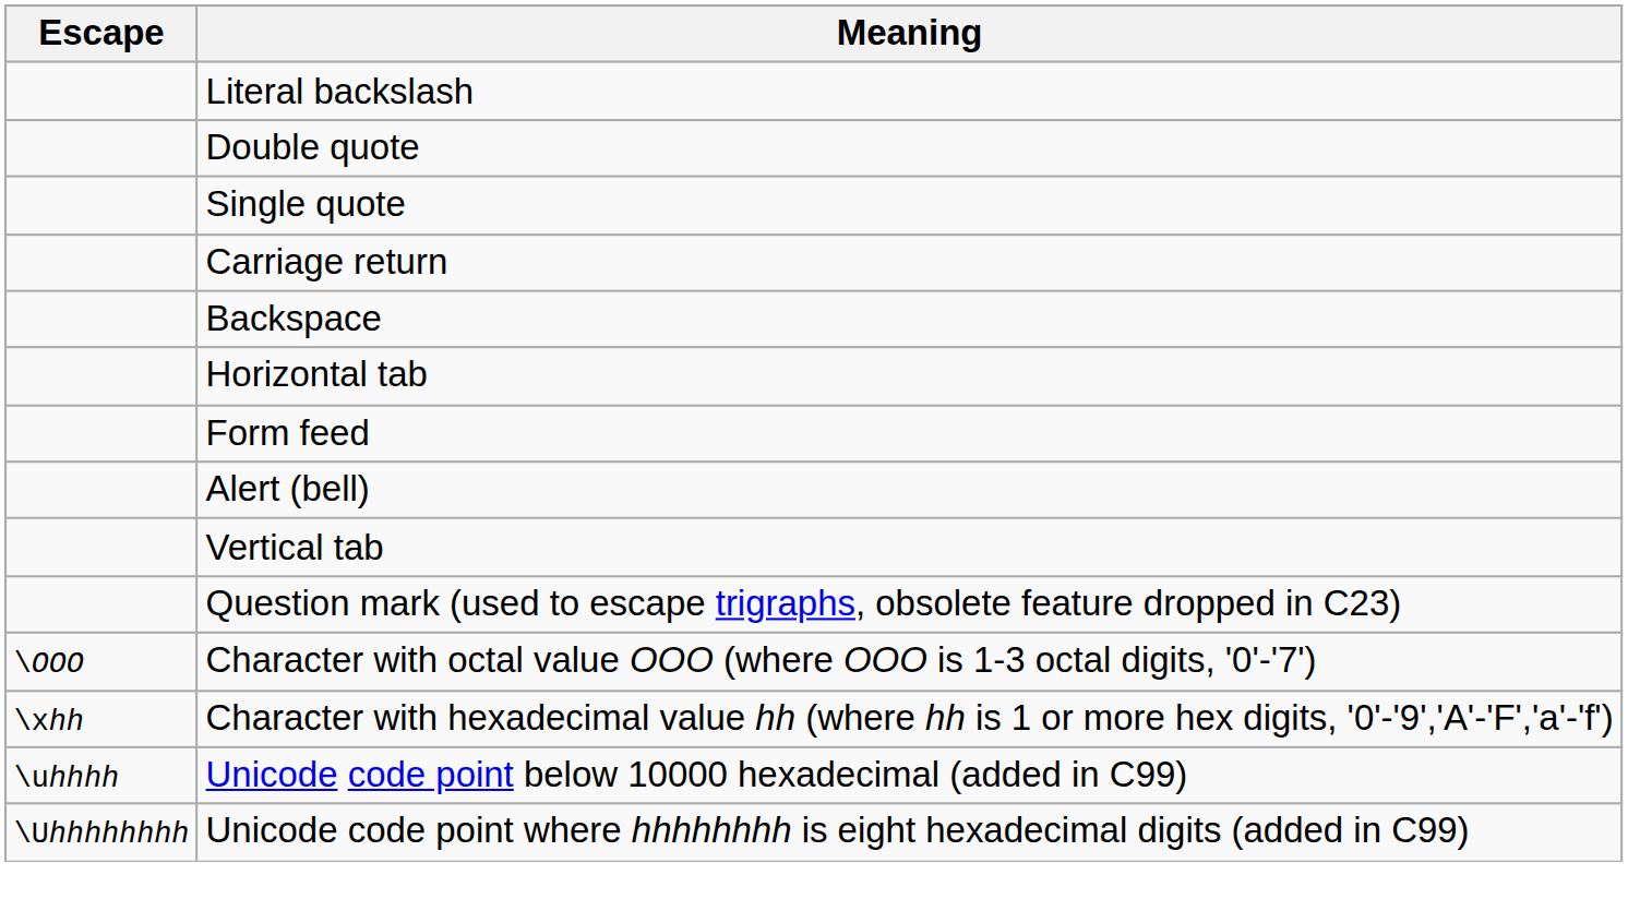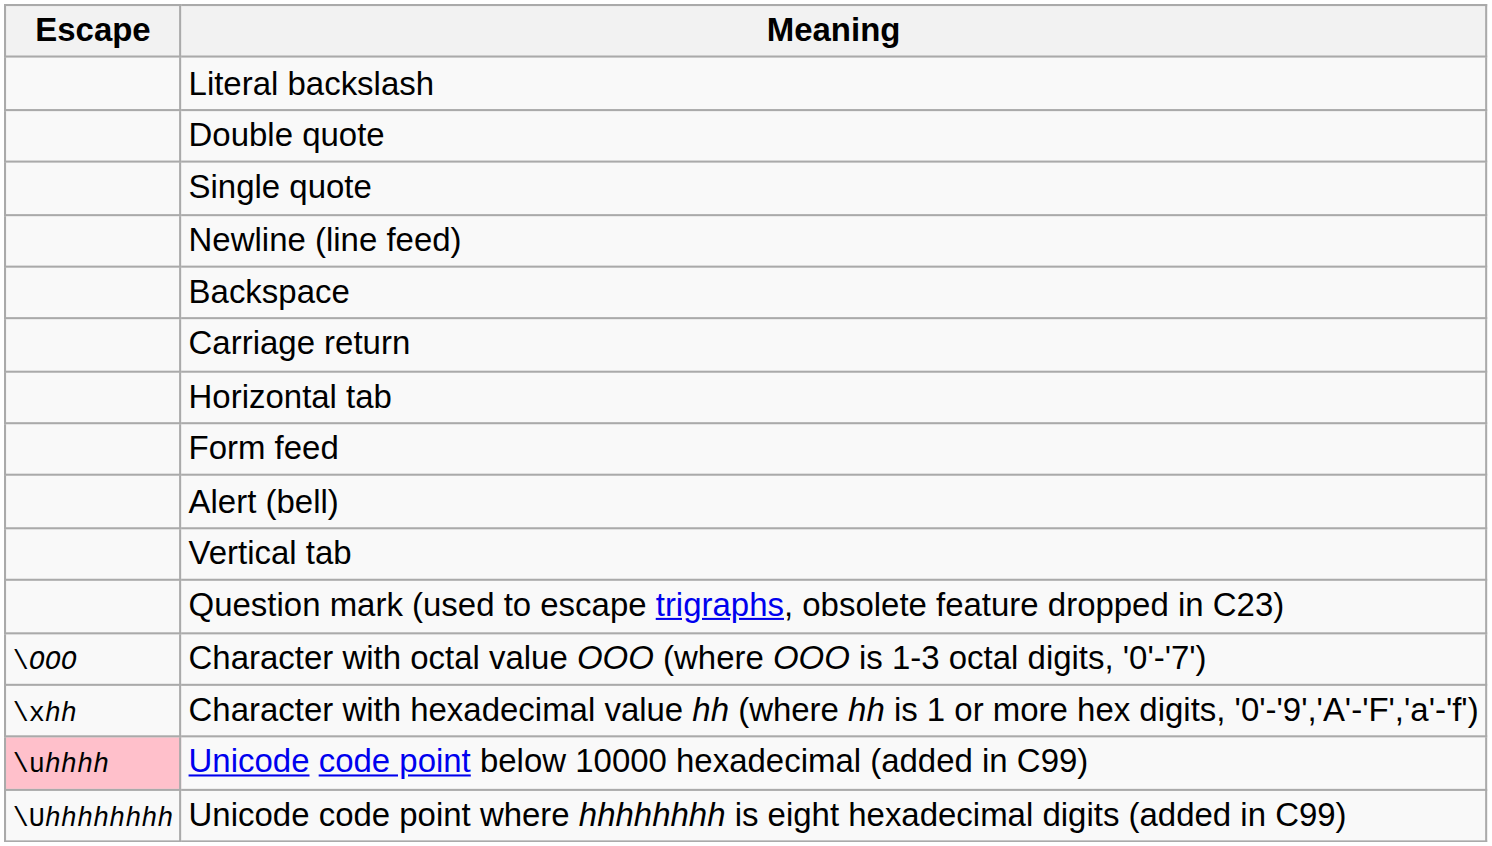 <table class="wikitable">
 <tr>
 <th align="left">Escape</th>
 <th align="left">Meaning</th>
 </tr>
 <tr>
 <td></td>
 <td>Literal backslash</td>
 </tr>
 <tr>
 <td></td>
 <td>Double quote</td>
 </tr>
 <tr>
 <td></td>
 <td>Single quote</td>
 </tr>
 <tr>
 <td></td>
-<td>Carriage return</td>
+<td>Newline (line feed)</td>
 </tr>
 <tr>
 <td></td>
 <td>Backspace</td>
+</tr>
+<tr>
+<td></td>
+<td>Carriage return</td>
 </tr>
 <tr>
 <td></td>
 <td>Horizontal tab</td>
 </tr>
 <tr>
 <td></td>
 <td>Form feed</td>
 </tr>
 <tr>
 <td></td>
 <td>Alert (bell)</td>
 </tr>
 <tr>
 <td></td>
 <td>Vertical tab</td>
 </tr>
 <tr>
 <td></td>
 <td>Question mark (used to escape <a href='#'>trigraphs</a>, obsolete feature dropped in C23)</td>
 </tr>
 <tr>
 <td><code>\<em>OOO</em></code></td>
 <td>Character with octal value <em>OOO</em> (where <em>OOO</em> is 1-3 octal digits, '0'-'7')</td>
 </tr>
 <tr>
 <td><code>\x<em>hh</em></code></td>
 <td>Character with hexadecimal value <em>hh</em> (where <em>hh</em> is 1 or more hex digits, '0'-'9','A'-'F','a'-'f')</td>
 </tr>
 <tr>
-<td><code>\u<em>hhhh</em></code></td>
+<td style="background: pink;"><code>\u<em>hhhh</em></code></td>
 <td><a href='#'>Unicode</a> <a href='#'>code point</a> below 10000 hexadecimal (added in C99)</td>
 </tr>
 <tr>
 <td><code>\U<em>hhhhhhhh</em></code></td>
 <td>Unicode code point where <em>hhhhhhhh</em> is eight hexadecimal digits (added in C99)</td>
 </tr>
 </table>
